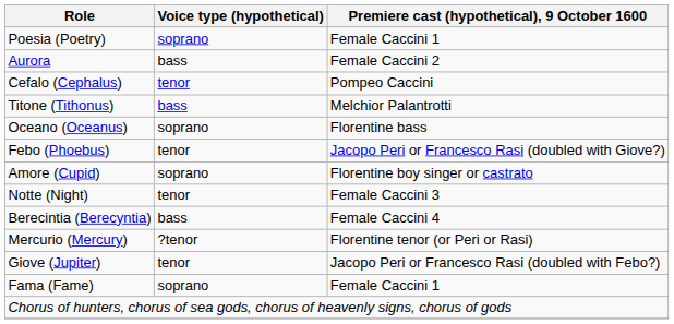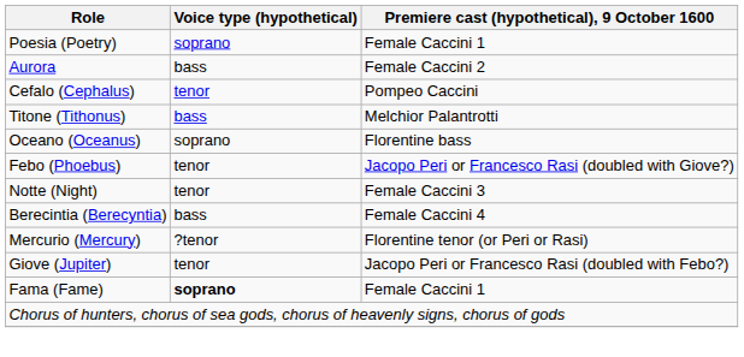 <table class="wikitable">
 <tr>
 <th>Role</th>
 <th>Voice type (hypothetical)</th>
 <th>Premiere cast (hypothetical), 9 October 1600</th>
 </tr>
 <tr>
 <td>Poesia (Poetry)</td>
 <td><a href='#'>soprano</a></td>
 <td>Female Caccini 1</td>
 </tr>
 <tr>
 <td><a href='#'>Aurora</a></td>
 <td>bass</td>
 <td>Female Caccini 2</td>
 </tr>
 <tr>
 <td>Cefalo (<a href='#'>Cephalus</a>)</td>
 <td><a href='#'>tenor</a></td>
 <td>Pompeo Caccini</td>
 </tr>
 <tr>
 <td>Titone (<a href='#'>Tithonus</a>)</td>
 <td><a href='#'>bass</a></td>
 <td>Melchior Palantrotti</td>
 </tr>
 <tr>
 <td>Oceano (<a href='#'>Oceanus</a>)</td>
 <td>soprano</td>
 <td>Florentine bass</td>
 </tr>
 <tr>
 <td>Febo (<a href='#'>Phoebus</a>)</td>
 <td>tenor</td>
 <td><a href='#'>Jacopo Peri</a> or <a href='#'>Francesco Rasi</a> (doubled with Giove?)</td>
 </tr>
 <tr>
-<td>Amore (<a href='#'>Cupid</a>)</td>
-<td>soprano</td>
-<td>Florentine boy singer or <a href='#'>castrato</a></td>
-</tr>
-<tr>
 <td>Notte (Night)</td>
 <td>tenor</td>
 <td>Female Caccini 3</td>
 </tr>
 <tr>
 <td>Berecintia (<a href='#'>Berecyntia</a>)</td>
 <td>bass</td>
 <td>Female Caccini 4</td>
 </tr>
 <tr>
 <td>Mercurio (<a href='#'>Mercury</a>)</td>
 <td>?tenor</td>
 <td>Florentine tenor (or Peri or Rasi)</td>
 </tr>
 <tr>
 <td>Giove (<a href='#'>Jupiter</a>)</td>
 <td>tenor</td>
 <td>Jacopo Peri or Francesco Rasi (doubled with Febo?)</td>
 </tr>
 <tr>
 <td>Fama (Fame)</td>
-<td>soprano</td>
+<td><strong>soprano</strong></td>
 <td>Female Caccini 1</td>
 </tr>
 <tr>
 <td colspan="3"><em>Chorus of hunters, chorus of sea gods, chorus of heavenly signs, chorus of gods</em></td>
 </tr>
 <tr>
 </tr>
 </table>
